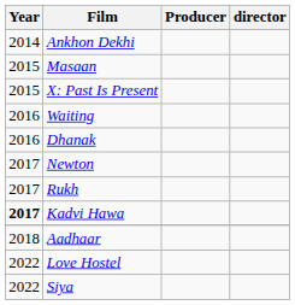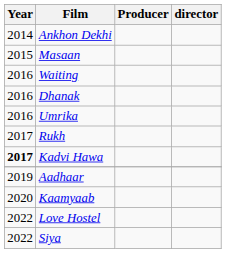 <table class="wikitable sortable">
 <tr>
 <th>Year</th>
 <th>Film</th>
 <th>Producer</th>
 <th>director</th>
 </tr>
 <tr>
 <td>2014</td>
 <td><em><a href='#'>Ankhon Dekhi</a></em></td>
 <td></td>
 <td></td>
 </tr>
 <tr>
 <td>2015</td>
 <td><em><a href='#'>Masaan</a></em></td>
 <td></td>
 <td></td>
 </tr>
 <tr>
-<td>2015</td>
-<td><em><a href='#'>X: Past Is Present</a></em></td>
-<td></td>
-<td></td>
-</tr>
-<tr>
 <td>2016</td>
 <td><em><a href='#'>Waiting</a></em></td>
 <td></td>
 <td></td>
 </tr>
 <tr>
 <td>2016</td>
 <td><em><a href='#'>Dhanak</a></em></td>
 <td></td>
 <td></td>
 </tr>
 <tr>
-<td>2017</td>
-<td><em><a href='#'>Newton</a></em></td>
+<td>2016</td>
+<td><em><a href='#'>Umrika</a></em></td>
 <td></td>
 <td></td>
 </tr>
 <tr>
 <td>2017</td>
 <td><em><a href='#'>Rukh</a></em></td>
 <td></td>
 <td></td>
 </tr>
 <tr>
 <td><strong>2017</strong></td>
 <td><em><a href='#'>Kadvi Hawa</a></em></td>
 <td></td>
 <td></td>
 </tr>
 <tr>
 </tr>
 <tr>
-<td>2018</td>
+<td>2019</td>
 <td><em><a href='#'>Aadhaar</a></em></td>
+<td></td>
+<td></td>
+</tr>
+<tr>
+<td>2020</td>
+<td><em><a href='#'>Kaamyaab</a></em></td>
 <td></td>
 <td></td>
 </tr>
 <tr>
 <td>2022</td>
 <td><em><a href='#'>Love Hostel</a></em></td>
 <td></td>
 <td></td>
 </tr>
 <tr>
 <td>2022</td>
 <td><em><a href='#'>Siya</a></em></td>
 <td></td>
 <td></td>
 </tr>
 </table>
